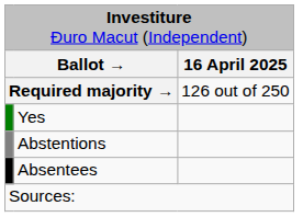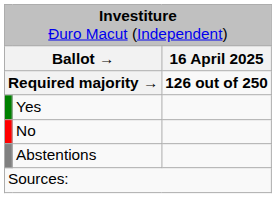 <table class="wikitable" style="text-align:center">
 <tr>
 <td colspan="3" align="center" bgcolor="#C0C0C0"><strong>Investiture</strong><br><a href='#'>Đuro Macut</a> (<a href='#'>Independent</a>)</td>
 </tr>
 <tr>
 <th colspan="2" style="width:150px">Ballot →</th>
 <th>16 April 2025</th>
 </tr>
 <tr>
 <th colspan="2">Required majority →</th>
-<td>126 out of 250</td>
+<td><strong>126 out of 250</strong></td>
 </tr>
 <tr>
 <th style="width:1px; background:green"></th>
 <td style="text-align:left"><span>Yes</span></td>
+<td></td>
+</tr>
+<tr>
+<th style="background:red"></th>
+<td style="text-align:left"><span>No</span></td>
 <td></td>
 </tr>
 <tr>
 <th style="background:gray"></th>
 <td style="text-align:left"><span>Abstentions</span></td>
 <td></td>
 </tr>
 <tr>
-<th style="background:black"></th>
-<td style="text-align:left"><span>Absentees</span></td>
-<td></td>
-</tr>
-<tr>
 <td colspan="3" style="text-align:left">Sources:</td>
 </tr>
 </table>
